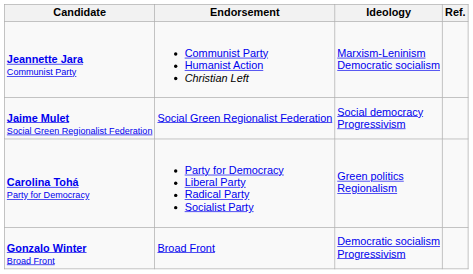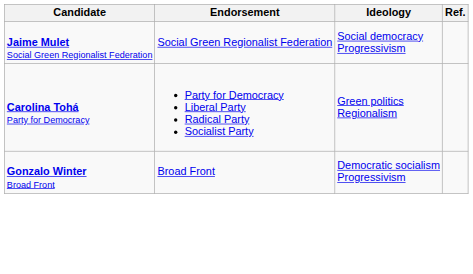 <table class="wikitable">
 <tr>
 <th>Candidate</th>
 <th>Endorsement</th>
 <th>Ideology</th>
 <th>Ref.</th>
-</tr>
-<tr>
-<td><br><strong><a href='#'>Jeannette Jara</a></strong><br><small><a href='#'>Communist Party</a></small></td>
-<td><br><ul><li><a href='#'>Communist Party</a></li><li><a href='#'>Humanist Action</a></li><li><em>Christian Left</em></li></ul></td>
-<td><a href='#'>Marxism-Leninism</a><br><a href='#'>Democratic socialism</a></td>
-<td></td>
 </tr>
 <tr>
 <td><br><strong><a href='#'>Jaime Mulet</a></strong><br><a href='#'><small>Social Green Regionalist Federation</small></a></td>
 <td> <a href='#'>Social Green Regionalist Federation</a></td>
 <td><a href='#'>Social democracy</a><br><a href='#'>Progressivism</a></td>
 <td></td>
 </tr>
 <tr>
 <td><br><strong><a href='#'>Carolina Tohá</a></strong><br><a href='#'><small>Party for Democracy</small></a></td>
 <td><br><ul><li> <a href='#'>Party for Democracy</a></li><li> <a href='#'>Liberal Party</a></li><li> <a href='#'>Radical Party</a></li><li> <a href='#'>Socialist Party</a></li></ul></td>
 <td><a href='#'>Green politics</a><br><a href='#'>Regionalism</a></td>
 <td></td>
 </tr>
 <tr>
 <td><br><strong><a href='#'>Gonzalo Winter</a></strong><br><small><a href='#'>Broad Front</a></small></td>
 <td> <a href='#'>Broad Front</a></td>
 <td><a href='#'>Democratic socialism</a><br><a href='#'>Progressivism</a></td>
 <td></td>
 </tr>
 </table>
